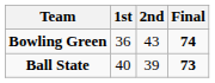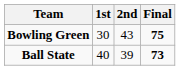 <table class="wikitable" style="text-align:center">
 <tr>
 <th>Team</th>
 <th>1st</th>
 <th>2nd</th>
 <th>Final</th>
 </tr>
 <tr>
 <td><strong>Bowling Green</strong></td>
-<td>36</td>
+<td>30</td>
 <td>43</td>
-<td><strong>74</strong></td>
+<td><strong>75</strong></td>
 </tr>
 <tr>
 <td><strong>Ball State</strong></td>
 <td>40</td>
 <td>39</td>
 <td><strong>73</strong></td>
 </tr>
 </table>
